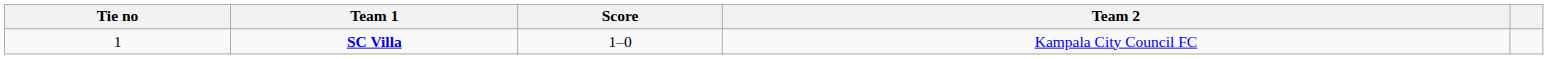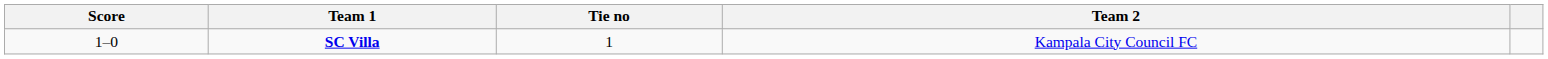 <table class="wikitable" style="text-align:center; width:80%; font-size:100%">
 <tr>
+<th style= width="80px">Score</th>
+<th style= width="300px">Team 1</th>
 <th style= width="80px">Tie no</th>
-<th style= width="300px">Team 1</th>
-<th style= width="80px">Score</th>
 <th style= width="300px">Team 2</th>
 <th style= width="300px"></th>
 </tr>
 <tr>
+<td>1–0</td>
+<td><strong><a href='#'>SC Villa</a></strong></td>
 <td>1</td>
-<td><strong><a href='#'>SC Villa</a></strong></td>
-<td>1–0</td>
 <td><a href='#'>Kampala City Council FC</a></td>
 <td></td>
 </tr>
 </table>
